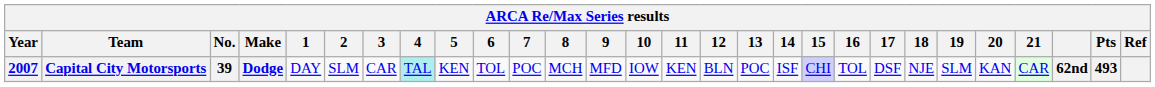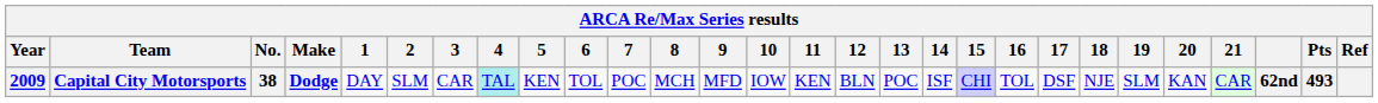 <table class="wikitable" style="text-align:center; font-size:75%">
 <tr>
 <th colspan=48><a href='#'>ARCA Re/Max Series</a> results</th>
 </tr>
 <tr>
 <th>Year</th>
 <th>Team</th>
 <th>No.</th>
 <th>Make</th>
 <th>1</th>
 <th>2</th>
 <th>3</th>
 <th>4</th>
 <th>5</th>
 <th>6</th>
 <th>7</th>
 <th>8</th>
 <th>9</th>
 <th>10</th>
 <th>11</th>
 <th>12</th>
 <th>13</th>
 <th>14</th>
 <th>15</th>
 <th>16</th>
 <th>17</th>
 <th>18</th>
 <th>19</th>
 <th>20</th>
 <th>21</th>
 <th></th>
 <th>Pts</th>
 <th>Ref</th>
 </tr>
 <tr>
-<th><a href='#'>2007</a></th>
+<th><a href='#'>2009</a></th>
 <th><a href='#'>Capital City Motorsports</a></th>
-<th>39</th>
+<th>38</th>
 <th><a href='#'>Dodge</a></th>
 <td><a href='#'>DAY</a></td>
 <td><a href='#'>SLM</a></td>
 <td><a href='#'>CAR</a></td>
 <td style="background: paleturquoise;"><a href='#'>TAL</a></td>
 <td><a href='#'>KEN</a></td>
 <td><a href='#'>TOL</a></td>
 <td><a href='#'>POC</a></td>
 <td><a href='#'>MCH</a></td>
 <td><a href='#'>MFD</a></td>
 <td><a href='#'>IOW</a></td>
 <td><a href='#'>KEN</a></td>
 <td><a href='#'>BLN</a></td>
 <td><a href='#'>POC</a></td>
 <td><a href='#'>ISF</a></td>
 <td style="background:#CFCFFF;"><a href='#'>CHI</a><br></td>
 <td><a href='#'>TOL</a></td>
 <td><a href='#'>DSF</a></td>
 <td><a href='#'>NJE</a></td>
 <td><a href='#'>SLM</a></td>
 <td><a href='#'>KAN</a></td>
 <td style="background:#DFFFDF;"><a href='#'>CAR</a><br></td>
 <th>62nd</th>
 <th>493</th>
 <th></th>
 </tr>
 </table>
